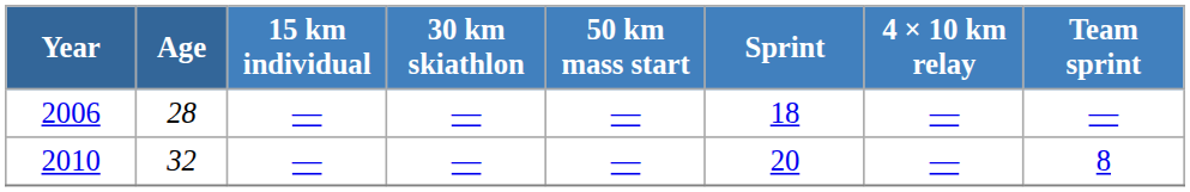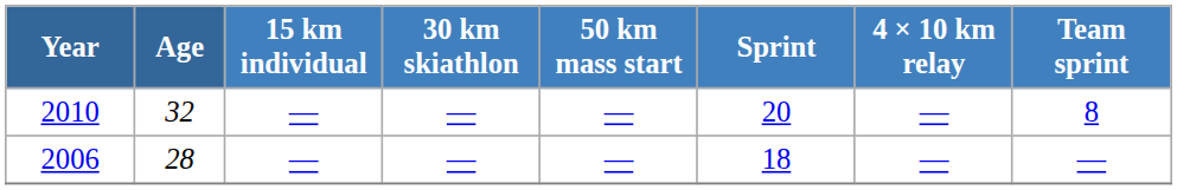 <table class="wikitable" style="font-size:95%; text-align:center; border:grey solid 1px; border-collapse:collapse; background:#ffffff;">
 <tr>
 <th style="background-color:#369; color:white; width:60px;"> Year </th>
 <th style="background-color:#369; color:white; width:40px;"> Age </th>
 <th style="background-color:#4180be; color:white; width:75px;"> 15 km <br> individual </th>
 <th style="background-color:#4180be; color:white; width:75px;"> 30 km <br> skiathlon </th>
 <th style="background-color:#4180be; color:white; width:75px;"> 50 km <br> mass start </th>
 <th style="background-color:#4180be; color:white; width:75px;"> Sprint </th>
 <th style="background-color:#4180be; color:white; width:75px;"> 4 × 10 km <br> relay </th>
 <th style="background-color:#4180be; color:white; width:75px;"> Team <br> sprint </th>
 </tr>
 <tr>
+<td><a href='#'>2010</a></td>
+<td><em>32</em></td>
+<td><a href='#'>—</a></td>
+<td><a href='#'>—</a></td>
+<td><a href='#'>—</a></td>
+<td><a href='#'>20</a></td>
+<td><a href='#'>—</a></td>
+<td><a href='#'>8</a></td>
+</tr>
+<tr>
 <td><a href='#'>2006</a></td>
 <td><em>28</em></td>
 <td><a href='#'>—</a></td>
 <td><a href='#'>—</a></td>
 <td><a href='#'>—</a></td>
 <td><a href='#'>18</a></td>
 <td><a href='#'>—</a></td>
 <td><a href='#'>—</a></td>
 </tr>
 <tr>
-<td><a href='#'>2010</a></td>
-<td><em>32</em></td>
-<td><a href='#'>—</a></td>
-<td><a href='#'>—</a></td>
-<td><a href='#'>—</a></td>
-<td><a href='#'>20</a></td>
-<td><a href='#'>—</a></td>
-<td><a href='#'>8</a></td>
-</tr>
-<tr>
 </tr>
 </table>
